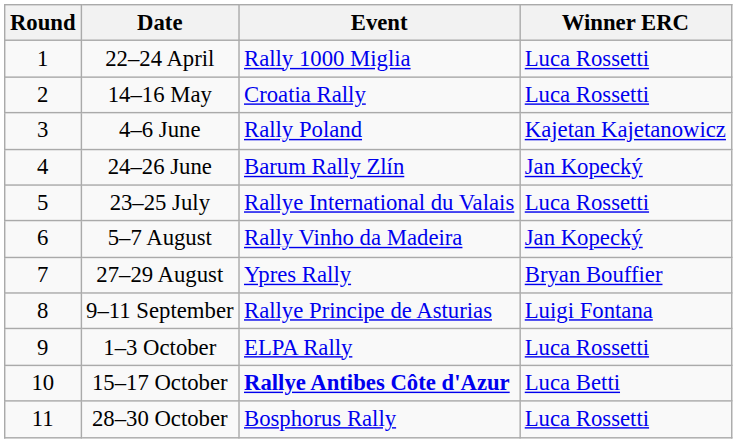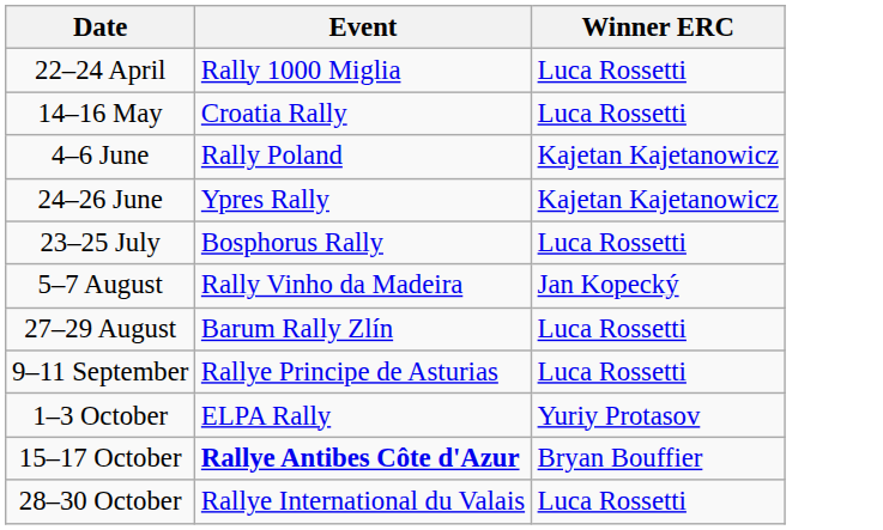 <table class="wikitable" style="text-align:center; style="font-size: 95%">
 <tr>
-<th>Round</th>
 <th>Date</th>
 <th>Event</th>
 <th>Winner ERC</th>
 </tr>
 <tr>
-<td>1</td>
 <td>22–24 April</td>
 <td align=left> <a href='#'>Rally 1000 Miglia</a></td>
 <td align=left> <a href='#'>Luca Rossetti</a></td>
 </tr>
 <tr>
-<td>2</td>
 <td>14–16 May</td>
 <td align=left> <a href='#'>Croatia Rally</a></td>
 <td align=left> <a href='#'>Luca Rossetti</a></td>
 </tr>
 <tr>
-<td>3</td>
 <td>4–6 June</td>
 <td align=left> <a href='#'>Rally Poland</a></td>
 <td align=left> <a href='#'>Kajetan Kajetanowicz</a></td>
 </tr>
 <tr>
-<td>4</td>
 <td>24–26 June</td>
-<td align=left> <a href='#'>Barum Rally Zlín</a></td>
-<td align=left> <a href='#'>Jan Kopecký</a></td>
+<td align=left> <a href='#'>Ypres Rally</a></td>
+<td align=left> <a href='#'>Kajetan Kajetanowicz</a></td>
 </tr>
 <tr>
-<td>5</td>
 <td>23–25 July</td>
-<td align=left> <a href='#'>Rallye International du Valais</a></td>
+<td align=left> <a href='#'>Bosphorus Rally</a></td>
 <td align=left> <a href='#'>Luca Rossetti</a></td>
 </tr>
 <tr>
-<td>6</td>
 <td>5–7 August</td>
 <td align=left> <a href='#'>Rally Vinho da Madeira</a></td>
 <td align=left> <a href='#'>Jan Kopecký</a></td>
 </tr>
 <tr>
-<td>7</td>
 <td>27–29 August</td>
-<td align=left> <a href='#'>Ypres Rally</a></td>
+<td align=left> <a href='#'>Barum Rally Zlín</a></td>
+<td align=left> <a href='#'>Luca Rossetti</a></td>
+</tr>
+<tr>
+<td>9–11 September</td>
+<td align=left> <a href='#'>Rallye Principe de Asturias</a></td>
+<td align=left> <a href='#'>Luca Rossetti</a></td>
+</tr>
+<tr>
+<td>1–3 October</td>
+<td align=left> <a href='#'>ELPA Rally</a></td>
+<td align=left> <a href='#'>Yuriy Protasov</a></td>
+</tr>
+<tr>
+<td>15–17 October</td>
+<td align=left><strong> <a href='#'>Rallye Antibes Côte d'Azur</a></strong></td>
 <td align=left> <a href='#'>Bryan Bouffier</a></td>
 </tr>
 <tr>
-<td>8</td>
-<td>9–11 September</td>
-<td align=left> <a href='#'>Rallye Principe de Asturias</a></td>
-<td align=left> <a href='#'>Luigi Fontana</a></td>
-</tr>
-<tr>
-<td>9</td>
-<td>1–3 October</td>
-<td align=left> <a href='#'>ELPA Rally</a></td>
-<td align=left> <a href='#'>Luca Rossetti</a></td>
-</tr>
-<tr>
-<td>10</td>
-<td>15–17 October</td>
-<td align=left><strong> <a href='#'>Rallye Antibes Côte d'Azur</a></strong></td>
-<td align=left> <a href='#'>Luca Betti</a></td>
-</tr>
-<tr>
-<td>11</td>
 <td>28–30 October</td>
-<td align=left> <a href='#'>Bosphorus Rally</a></td>
+<td align=left> <a href='#'>Rallye International du Valais</a></td>
 <td align=left> <a href='#'>Luca Rossetti</a></td>
 </tr>
 </table>
